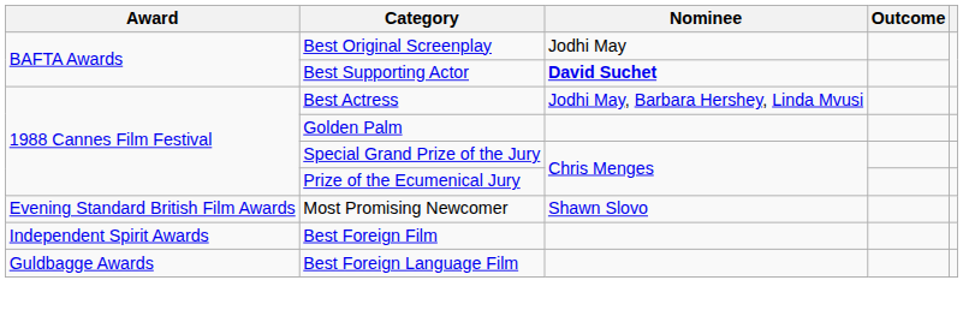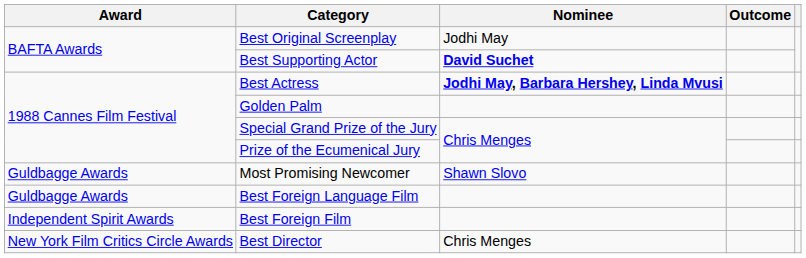 <table class="wikitable plainrowheaders sortable">
 <tr>
 <th>Award</th>
 <th>Category</th>
 <th>Nominee</th>
 <th>Outcome</th>
 <th></th>
 </tr>
 <tr>
 <td rowspan="2"><a href='#'>BAFTA Awards</a></td>
 <td><a href='#'>Best Original Screenplay</a></td>
 <td>Jodhi May</td>
 <td></td>
 <td rowspan="2"></td>
 </tr>
 <tr>
 <td><a href='#'>Best Supporting Actor</a></td>
 <td><strong><a href='#'>David Suchet</a></strong></td>
 <td></td>
 </tr>
 <tr>
 <td rowspan="4"><a href='#'>1988 Cannes Film Festival</a></td>
 <td><a href='#'>Best Actress</a></td>
-<td><a href='#'>Jodhi May</a>, <a href='#'>Barbara Hershey</a>, <a href='#'>Linda Mvusi</a></td>
+<td><strong><a href='#'>Jodhi May</a>, <a href='#'>Barbara Hershey</a>, <a href='#'>Linda Mvusi</a></strong></td>
 <td></td>
 <td></td>
 </tr>
 <tr>
 <td><a href='#'>Golden Palm</a></td>
 <td></td>
 <td></td>
 <td></td>
 </tr>
 <tr>
 <td><a href='#'>Special Grand Prize of the Jury</a></td>
 <td rowspan="2"><a href='#'>Chris Menges</a></td>
 <td></td>
 <td></td>
 </tr>
 <tr>
 <td><a href='#'>Prize of the Ecumenical Jury</a></td>
 <td></td>
 <td></td>
 </tr>
 <tr>
-<td><a href='#'>Evening Standard British Film Awards</a></td>
+<td><a href='#'>Guldbagge Awards</a></td>
 <td>Most Promising Newcomer</td>
 <td><a href='#'>Shawn Slovo</a></td>
+<td></td>
+<td></td>
+</tr>
+<tr>
+<td><a href='#'>Guldbagge Awards</a></td>
+<td><a href='#'>Best Foreign Language Film</a></td>
+<td></td>
 <td></td>
 <td></td>
 </tr>
 <tr>
 <td><a href='#'>Independent Spirit Awards</a></td>
 <td><a href='#'>Best Foreign Film</a></td>
 <td></td>
 <td></td>
 <td></td>
 </tr>
 <tr>
-<td><a href='#'>Guldbagge Awards</a></td>
-<td><a href='#'>Best Foreign Language Film</a></td>
-<td></td>
+<td><a href='#'>New York Film Critics Circle Awards</a></td>
+<td><a href='#'>Best Director</a></td>
+<td>Chris Menges</td>
 <td></td>
 <td></td>
 </tr>
 </table>
